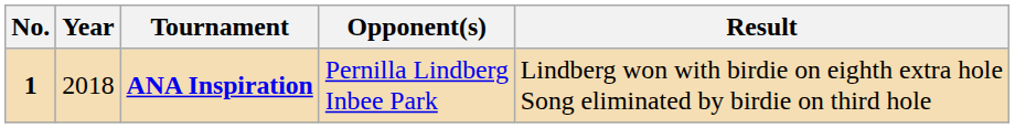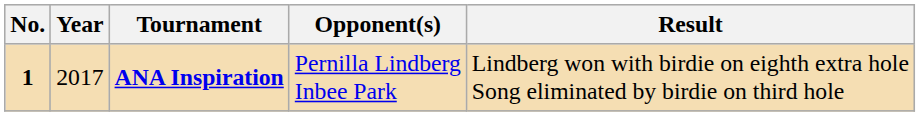 <table class="wikitable" style="font-size:95%;">
 <tr>
 <th>No.</th>
 <th>Year</th>
 <th>Tournament</th>
 <th>Opponent(s)</th>
 <th>Result</th>
 </tr>
 <tr style="background:#F5DEB3;">
 <td align=center><strong>1</strong></td>
-<td>2018</td>
+<td>2017</td>
 <td><strong><a href='#'>ANA Inspiration</a></strong></td>
 <td> <a href='#'>Pernilla Lindberg</a><br> <a href='#'>Inbee Park</a></td>
 <td>Lindberg won with birdie on eighth extra hole<br>Song eliminated by birdie on third hole</td>
 </tr>
 </table>
